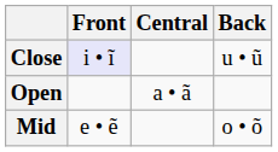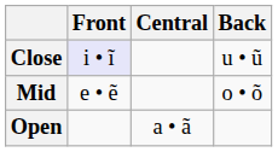 <table class="wikitable" style="text-align: center;">
 <tr>
 <th></th>
 <th>Front</th>
 <th>Central</th>
 <th>Back</th>
 </tr>
 <tr>
 <th>Close</th>
 <td style="background: lavender;">i • ĩ</td>
 <td></td>
 <td>u • ũ</td>
 </tr>
 <tr>
+<th>Mid</th>
+<td>e • ẽ</td>
+<td></td>
+<td>o • õ</td>
+</tr>
+<tr>
 <th>Open</th>
 <td></td>
 <td>a • ã</td>
 <td></td>
 </tr>
-<tr>
-<th>Mid</th>
-<td>e • ẽ</td>
-<td></td>
-<td>o • õ</td>
-</tr>
 </table>
